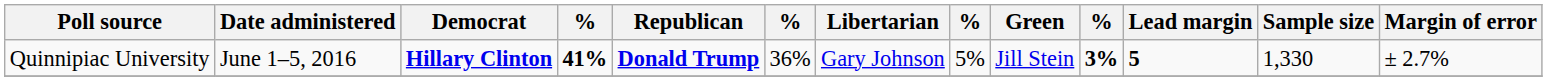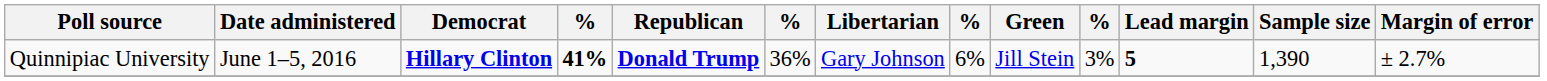 <table class="wikitable">
 <tr valign=bottom>
 <th>Poll source</th>
 <th>Date administered</th>
 <th>Democrat</th>
 <th>%</th>
 <th>Republican</th>
 <th>%</th>
 <th>Libertarian</th>
 <th>%</th>
 <th>Green</th>
 <th>%</th>
 <th>Lead margin</th>
 <th>Sample size</th>
 <th>Margin of error</th>
 </tr>
 <tr>
 <td>Quinnipiac University</td>
 <td>June 1–5, 2016</td>
 <td><strong><a href='#'>Hillary Clinton</a></strong></td>
 <td><strong>41%</strong></td>
 <td><strong><a href='#'>Donald Trump</a></strong></td>
 <td align=center>36%</td>
 <td><a href='#'>Gary Johnson</a></td>
-<td align=center>5%</td>
+<td align=center>6%</td>
 <td><a href='#'>Jill Stein</a></td>
-<td align=center><strong>3%</strong></td>
+<td align=center>3%</td>
 <td><strong>5</strong></td>
-<td>1,330</td>
+<td>1,390</td>
 <td>± 2.7%</td>
 </tr>
 <tr>
 </tr>
 </table>
